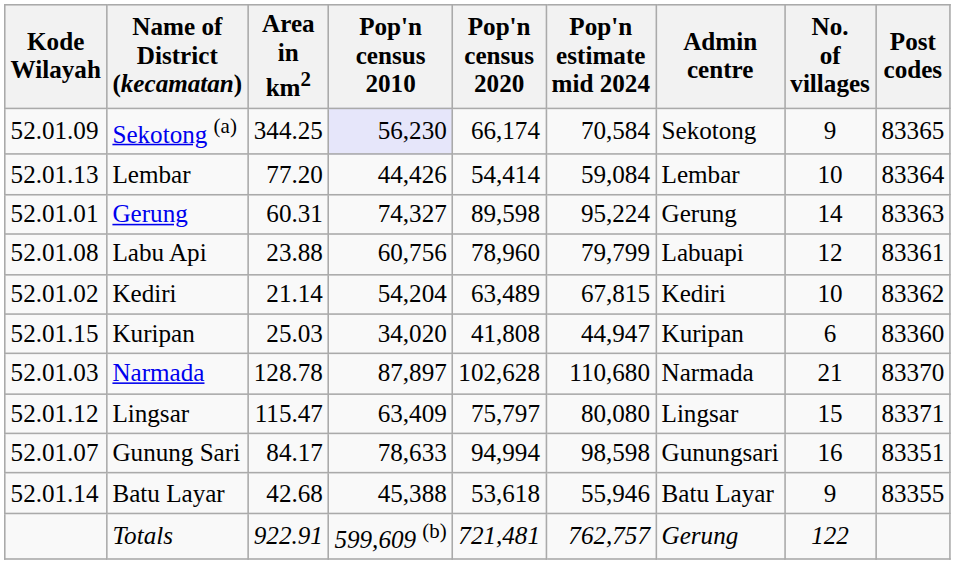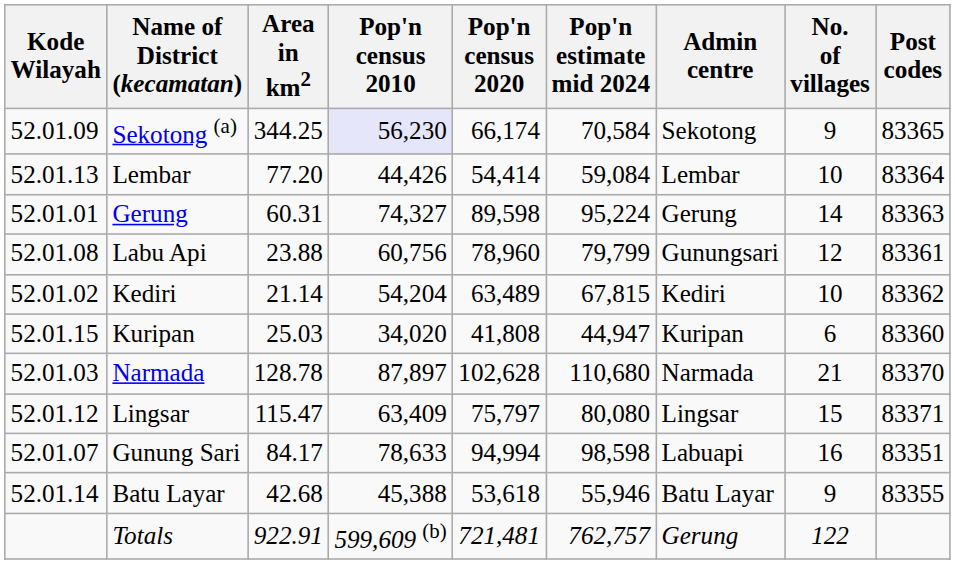 <table class="sortable wikitable">
 <tr>
 <th>Kode <br>Wilayah</th>
 <th>Name of <br>District <br> (<em>kecamatan</em>)</th>
 <th>Area <br>in <br>km<sup>2</sup></th>
 <th>Pop'n<br>census<br>2010</th>
 <th>Pop'n<br>census<br>2020</th>
 <th>Pop'n<br>estimate<br>mid 2024</th>
 <th>Admin<br> centre</th>
 <th>No.<br>of <br>villages</th>
 <th>Post<br>codes</th>
 </tr>
 <tr>
 <td>52.01.09</td>
 <td><a href='#'>Sekotong</a> <sup>(a)</sup></td>
 <td align="right">344.25</td>
 <td align="right" style="background: lavender;">56,230</td>
 <td align="right">66,174</td>
 <td align="right">70,584</td>
 <td>Sekotong</td>
 <td align="center">9</td>
 <td>83365</td>
 </tr>
 <tr>
 <td>52.01.13</td>
 <td>Lembar</td>
 <td align="right">77.20</td>
 <td align="right">44,426</td>
 <td align="right">54,414</td>
 <td align="right">59,084</td>
 <td>Lembar</td>
 <td align="center">10</td>
 <td>83364</td>
 </tr>
 <tr>
 <td>52.01.01</td>
 <td><a href='#'>Gerung</a></td>
 <td align="right">60.31</td>
 <td align="right">74,327</td>
 <td align="right">89,598</td>
 <td align="right">95,224</td>
 <td>Gerung</td>
 <td align="center">14</td>
 <td>83363</td>
 </tr>
 <tr>
 <td>52.01.08</td>
 <td>Labu Api</td>
 <td align="right">23.88</td>
 <td align="right">60,756</td>
 <td align="right">78,960</td>
 <td align="right">79,799</td>
-<td>Labuapi</td>
+<td>Gunungsari</td>
 <td align="center">12</td>
 <td>83361</td>
 </tr>
 <tr>
 <td>52.01.02</td>
 <td>Kediri</td>
 <td align="right">21.14</td>
 <td align="right">54,204</td>
 <td align="right">63,489</td>
 <td align="right">67,815</td>
 <td>Kediri</td>
 <td align="center">10</td>
 <td>83362</td>
 </tr>
 <tr>
 <td>52.01.15</td>
 <td>Kuripan</td>
 <td align="right">25.03</td>
 <td align="right">34,020</td>
 <td align="right">41,808</td>
 <td align="right">44,947</td>
 <td>Kuripan</td>
 <td align="center">6</td>
 <td>83360</td>
 </tr>
 <tr>
 <td>52.01.03</td>
 <td><a href='#'>Narmada</a></td>
 <td align="right">128.78</td>
 <td align="right">87,897</td>
 <td align="right">102,628</td>
 <td align="right">110,680</td>
 <td>Narmada</td>
 <td align="center">21</td>
 <td>83370</td>
 </tr>
 <tr>
 <td>52.01.12</td>
 <td>Lingsar</td>
 <td align="right">115.47</td>
 <td align="right">63,409</td>
 <td align="right">75,797</td>
 <td align="right">80,080</td>
 <td>Lingsar</td>
 <td align="center">15</td>
 <td>83371</td>
 </tr>
 <tr>
 <td>52.01.07</td>
 <td>Gunung Sari</td>
 <td align="right">84.17</td>
 <td align="right">78,633</td>
 <td align="right">94,994</td>
 <td align="right">98,598</td>
-<td>Gunungsari</td>
+<td>Labuapi</td>
 <td align="center">16</td>
 <td>83351</td>
 </tr>
 <tr>
 <td>52.01.14</td>
 <td>Batu Layar</td>
 <td align="right">42.68</td>
 <td align="right">45,388</td>
 <td align="right">53,618</td>
 <td align="right">55,946</td>
 <td>Batu Layar</td>
 <td align="center">9</td>
 <td>83355</td>
 </tr>
 <tr>
 <td></td>
 <td><em>Totals</em></td>
 <td align="right"><em>922.91</em></td>
 <td align="right"><em>599,609</em> <sup>(b)</sup></td>
 <td align="right"><em>721,481</em></td>
 <td align="right"><em>762,757</em></td>
 <td><em>Gerung</em></td>
 <td align="center"><em>122</em></td>
 <td></td>
 </tr>
 </table>
